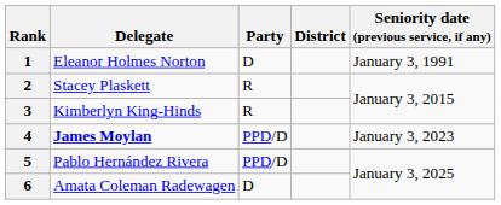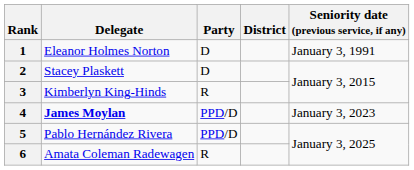 <table class="wikitable sortable">
 <tr valign=bottom>
 <th>Rank</th>
 <th>Delegate</th>
 <th>Party</th>
 <th>District</th>
 <th>Seniority date<br><small>(previous service, if any)</small><br></th>
 </tr>
 <tr>
 <th>1</th>
 <td data-sort-value="Holmes Norton Eleanor"><a href='#'>Eleanor Holmes Norton</a></td>
 <td>D</td>
 <td></td>
 <td>January 3, 1991</td>
 </tr>
 <tr>
 <th>2</th>
 <td data-sort-value="Plaskett Stacey"><a href='#'>Stacey Plaskett</a></td>
-<td>R</td>
+<td>D</td>
 <td></td>
 <td rowspan=2>January 3, 2015</td>
 </tr>
 <tr>
 <th>3</th>
 <td data-sort-value="King-Hinds Kimberlyn"><a href='#'>Kimberlyn King-Hinds</a></td>
 <td>R</td>
 <td></td>
 </tr>
 <tr>
 <th>4</th>
 <td data-sort-value="Moylan James"><strong><a href='#'>James Moylan</a></strong></td>
 <td><a href='#'>PPD</a>/D</td>
 <td></td>
 <td>January 3, 2023</td>
 </tr>
 <tr>
 <th>5</th>
 <td data-sort-value="Hernández Rivera Pablo"><a href='#'>Pablo Hernández Rivera</a></td>
 <td><a href='#'>PPD</a>/D</td>
 <td></td>
 <td rowspan=2>January 3, 2025</td>
 </tr>
 <tr>
 <th>6</th>
 <td data-sort-value="Coleman Radewagen Amata"><a href='#'>Amata Coleman Radewagen</a></td>
-<td>D</td>
+<td>R</td>
 <td></td>
 </tr>
 </table>
